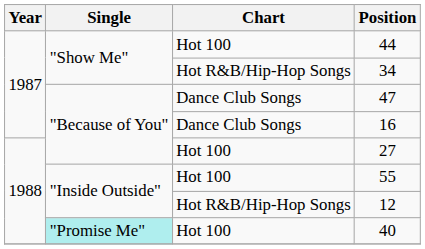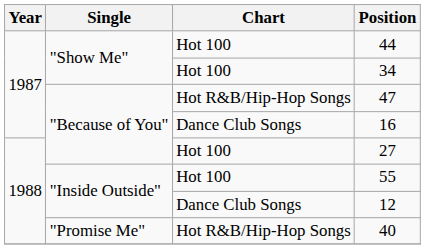 <table class="wikitable">
 <tr>
 <th>Year</th>
 <th>Single</th>
 <th>Chart</th>
 <th>Position</th>
 </tr>
 <tr>
 <td rowspan="4">1987</td>
 <td rowspan="2">"Show Me"</td>
 <td>Hot 100</td>
 <td align="center">44</td>
 </tr>
 <tr>
-<td>Hot R&B/Hip-Hop Songs</td>
+<td>Hot 100</td>
 <td align="center">34</td>
 </tr>
 <tr>
 <td rowspan="3">"Because of You"</td>
-<td>Dance Club Songs</td>
+<td>Hot R&B/Hip-Hop Songs</td>
 <td align="center">47</td>
 </tr>
 <tr>
 <td>Dance Club Songs</td>
 <td align="center">16</td>
 </tr>
 <tr>
 <td rowspan="4">1988</td>
 <td>Hot 100</td>
 <td align="center">27</td>
 </tr>
 <tr>
 <td rowspan="2">"Inside Outside"</td>
 <td>Hot 100</td>
 <td align="center">55</td>
 </tr>
 <tr>
-<td>Hot R&B/Hip-Hop Songs</td>
+<td>Dance Club Songs</td>
 <td align="center">12</td>
 </tr>
 <tr>
-<td rowspan="1" style="background: paleturquoise;">"Promise Me"</td>
-<td>Hot 100</td>
+<td rowspan="1">"Promise Me"</td>
+<td>Hot R&B/Hip-Hop Songs</td>
 <td align="center">40</td>
 </tr>
 <tr>
 </tr>
 </table>
